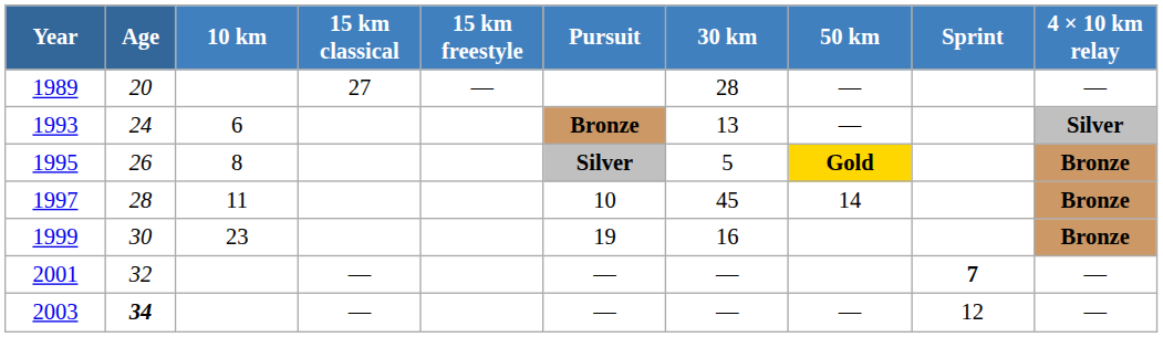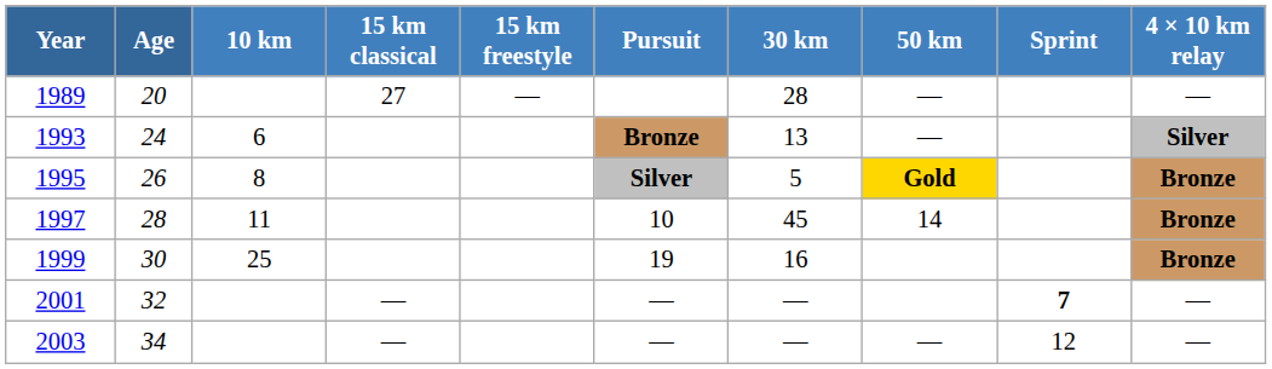 <table class="wikitable" style="font-size:95%; text-align:center; border:grey solid 1px; border-collapse:collapse; background:#ffffff;">
 <tr>
 <th style="background-color:#369; color:white; width:60px;"> Year </th>
 <th style="background-color:#369; color:white; width:40px;"> Age </th>
 <th style="background-color:#4180be; color:white; width:75px;"> 10 km </th>
 <th style="background-color:#4180be; color:white; width:75px;"> 15 km <br> classical </th>
 <th style="background-color:#4180be; color:white; width:75px;"> 15 km <br> freestyle </th>
 <th style="background-color:#4180be; color:white; width:75px;"> Pursuit </th>
 <th style="background-color:#4180be; color:white; width:75px;"> 30 km </th>
 <th style="background-color:#4180be; color:white; width:75px;"> 50 km </th>
 <th style="background-color:#4180be; color:white; width:75px;"> Sprint </th>
 <th style="background-color:#4180be; color:white; width:75px;"> 4 × 10 km <br> relay </th>
 </tr>
 <tr>
 <td><a href='#'>1989</a></td>
 <td><em>20</em></td>
 <td></td>
 <td>27</td>
 <td>—</td>
 <td></td>
 <td>28</td>
 <td>—</td>
 <td></td>
 <td>—</td>
 </tr>
 <tr>
 <td><a href='#'>1993</a></td>
 <td><em>24</em></td>
 <td>6</td>
 <td></td>
 <td></td>
 <td bgcolor="cc9966"><strong>Bronze</strong></td>
 <td>13</td>
 <td>—</td>
 <td></td>
 <td style="background:silver;"><strong>Silver</strong></td>
 </tr>
 <tr>
 <td><a href='#'>1995</a></td>
 <td><em>26</em></td>
 <td>8</td>
 <td></td>
 <td></td>
 <td style="background:silver;"><strong>Silver</strong></td>
 <td>5</td>
 <td style="background:gold;"><strong>Gold</strong></td>
 <td></td>
 <td bgcolor="cc9966"><strong>Bronze</strong></td>
 </tr>
 <tr>
 <td><a href='#'>1997</a></td>
 <td><em>28</em></td>
 <td>11</td>
 <td></td>
 <td></td>
 <td>10</td>
 <td>45</td>
 <td>14</td>
 <td></td>
 <td bgcolor="cc9966"><strong>Bronze</strong></td>
 </tr>
 <tr>
 <td><a href='#'>1999</a></td>
 <td><em>30</em></td>
-<td>23</td>
+<td>25</td>
 <td></td>
 <td></td>
 <td>19</td>
 <td>16</td>
 <td></td>
 <td></td>
 <td bgcolor="cc9966"><strong>Bronze</strong></td>
 </tr>
 <tr>
 <td><a href='#'>2001</a></td>
 <td><em>32</em></td>
 <td></td>
 <td>—</td>
 <td></td>
 <td>—</td>
 <td>—</td>
 <td></td>
 <td><strong>7</strong></td>
 <td>—</td>
 </tr>
 <tr>
 <td><a href='#'>2003</a></td>
-<td><strong><em>34</em></strong></td>
+<td><em>34</em></td>
 <td></td>
 <td>—</td>
 <td></td>
 <td>—</td>
 <td>—</td>
 <td>—</td>
 <td>12</td>
 <td>—</td>
 </tr>
 </table>
